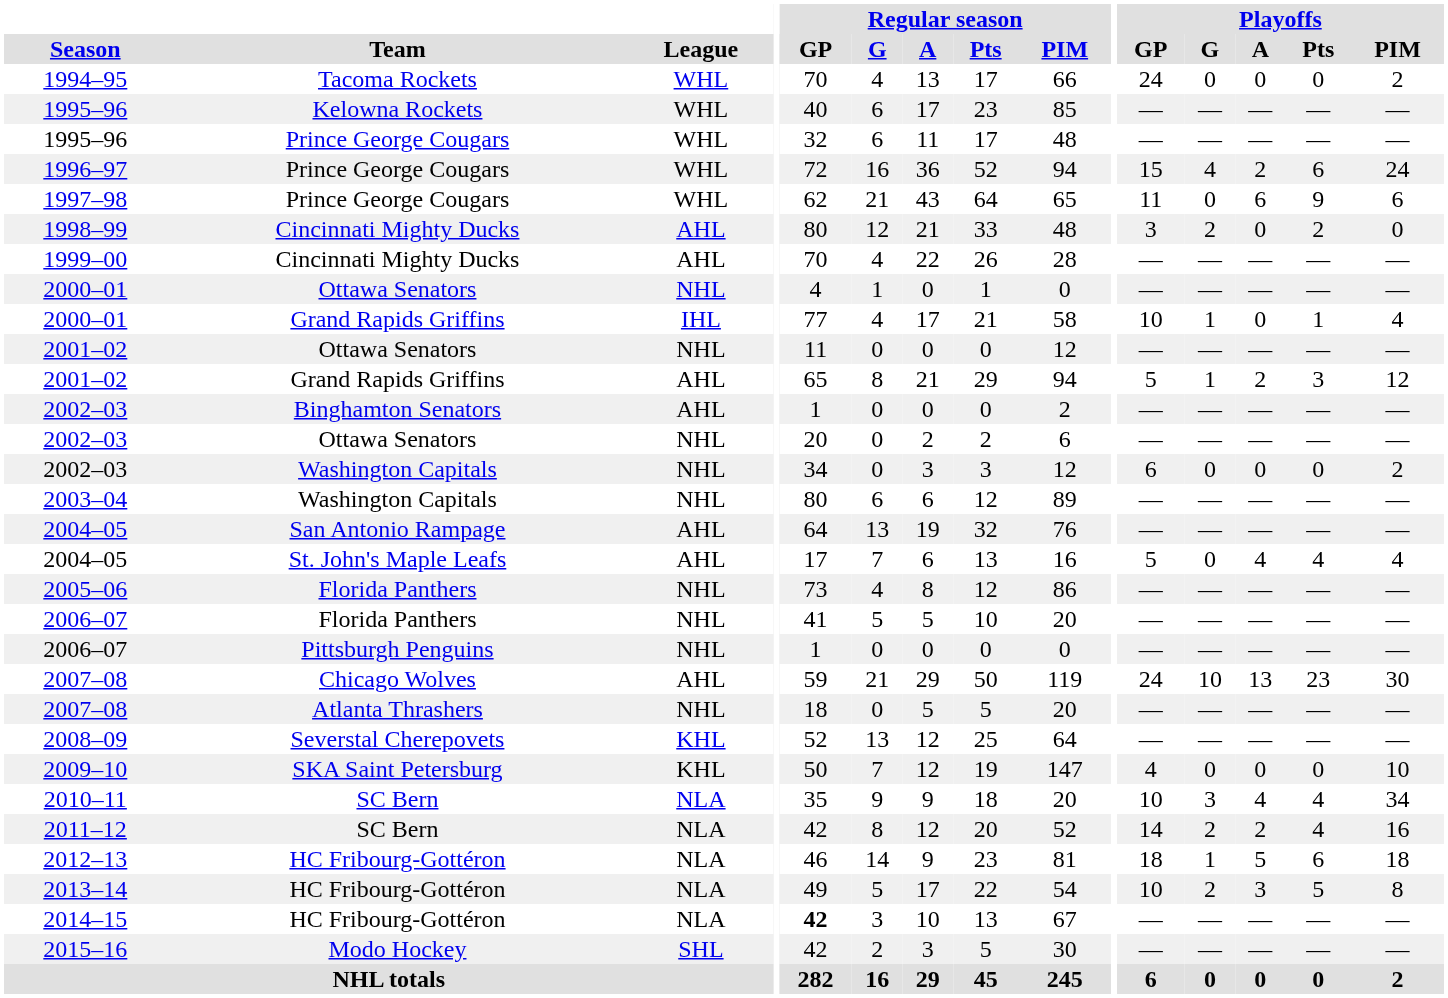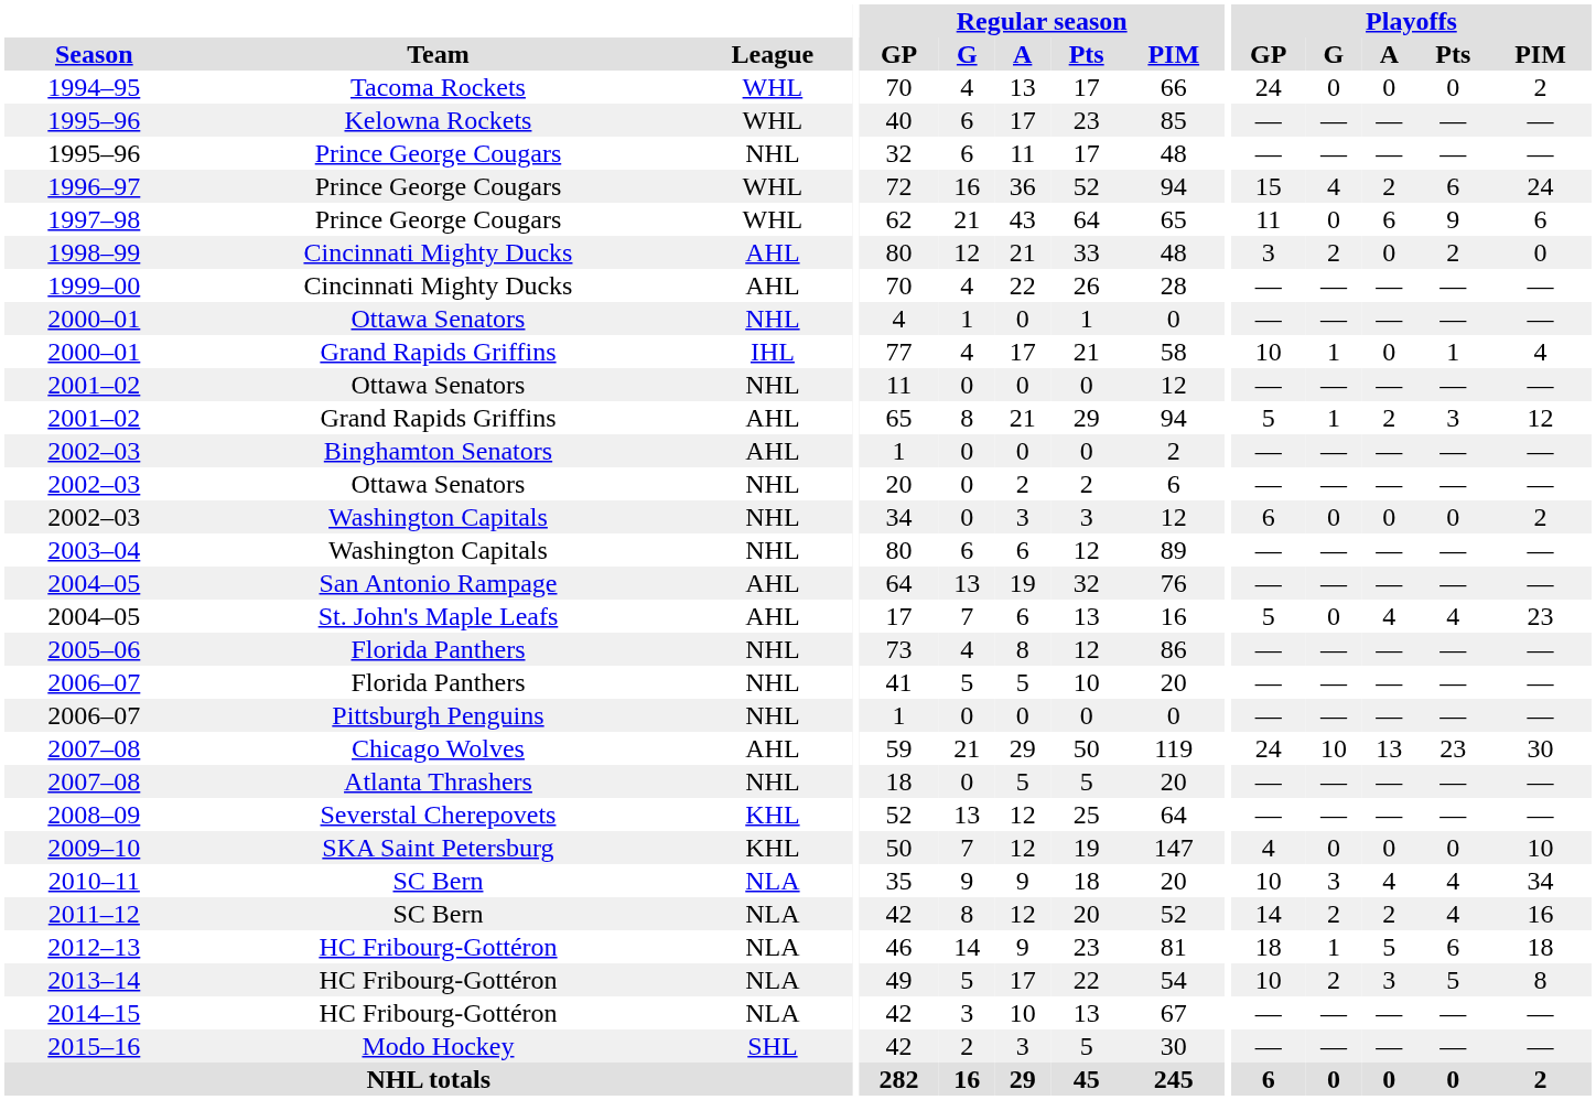 <table border="0" cellpadding="1" cellspacing="0" style="text-align:center; width:60em">
 <tr bgcolor="#e0e0e0">
 <th colspan="3" bgcolor="#ffffff"></th>
 <th rowspan="99" bgcolor="#ffffff"></th>
 <th colspan="5"><a href='#'>Regular season</a></th>
 <th rowspan="99" bgcolor="#ffffff"></th>
 <th colspan="5"><a href='#'>Playoffs</a></th>
 </tr>
 <tr bgcolor="#e0e0e0">
 <th><a href='#'>Season</a></th>
 <th>Team</th>
 <th>League</th>
 <th>GP</th>
 <th><a href='#'>G</a></th>
 <th><a href='#'>A</a></th>
 <th><a href='#'>Pts</a></th>
 <th><a href='#'>PIM</a></th>
 <th>GP</th>
 <th>G</th>
 <th>A</th>
 <th>Pts</th>
 <th>PIM</th>
 </tr>
 <tr>
 <td><a href='#'>1994–95</a></td>
 <td><a href='#'>Tacoma Rockets</a></td>
 <td><a href='#'>WHL</a></td>
 <td>70</td>
 <td>4</td>
 <td>13</td>
 <td>17</td>
 <td>66</td>
 <td>24</td>
 <td>0</td>
 <td>0</td>
 <td>0</td>
 <td>2</td>
 </tr>
 <tr bgcolor="#f0f0f0">
 <td><a href='#'>1995–96</a></td>
 <td><a href='#'>Kelowna Rockets</a></td>
 <td>WHL</td>
 <td>40</td>
 <td>6</td>
 <td>17</td>
 <td>23</td>
 <td>85</td>
 <td>—</td>
 <td>—</td>
 <td>—</td>
 <td>—</td>
 <td>—</td>
 </tr>
 <tr>
 <td>1995–96</td>
 <td><a href='#'>Prince George Cougars</a></td>
-<td>WHL</td>
+<td>NHL</td>
 <td>32</td>
 <td>6</td>
 <td>11</td>
 <td>17</td>
 <td>48</td>
 <td>—</td>
 <td>—</td>
 <td>—</td>
 <td>—</td>
 <td>—</td>
 </tr>
 <tr bgcolor="#f0f0f0">
 <td><a href='#'>1996–97</a></td>
 <td>Prince George Cougars</td>
 <td>WHL</td>
 <td>72</td>
 <td>16</td>
 <td>36</td>
 <td>52</td>
 <td>94</td>
 <td>15</td>
 <td>4</td>
 <td>2</td>
 <td>6</td>
 <td>24</td>
 </tr>
 <tr>
 <td><a href='#'>1997–98</a></td>
 <td>Prince George Cougars</td>
 <td>WHL</td>
 <td>62</td>
 <td>21</td>
 <td>43</td>
 <td>64</td>
 <td>65</td>
 <td>11</td>
 <td>0</td>
 <td>6</td>
 <td>9</td>
 <td>6</td>
 </tr>
 <tr bgcolor="#f0f0f0">
 <td><a href='#'>1998–99</a></td>
 <td><a href='#'>Cincinnati Mighty Ducks</a></td>
 <td><a href='#'>AHL</a></td>
 <td>80</td>
 <td>12</td>
 <td>21</td>
 <td>33</td>
 <td>48</td>
 <td>3</td>
 <td>2</td>
 <td>0</td>
 <td>2</td>
 <td>0</td>
 </tr>
 <tr>
 <td><a href='#'>1999–00</a></td>
 <td>Cincinnati Mighty Ducks</td>
 <td>AHL</td>
 <td>70</td>
 <td>4</td>
 <td>22</td>
 <td>26</td>
 <td>28</td>
 <td>—</td>
 <td>—</td>
 <td>—</td>
 <td>—</td>
 <td>—</td>
 </tr>
 <tr bgcolor="#f0f0f0">
 <td><a href='#'>2000–01</a></td>
 <td><a href='#'>Ottawa Senators</a></td>
 <td><a href='#'>NHL</a></td>
 <td>4</td>
 <td>1</td>
 <td>0</td>
 <td>1</td>
 <td>0</td>
 <td>—</td>
 <td>—</td>
 <td>—</td>
 <td>—</td>
 <td>—</td>
 </tr>
 <tr>
 <td><a href='#'>2000–01</a></td>
 <td><a href='#'>Grand Rapids Griffins</a></td>
 <td><a href='#'>IHL</a></td>
 <td>77</td>
 <td>4</td>
 <td>17</td>
 <td>21</td>
 <td>58</td>
 <td>10</td>
 <td>1</td>
 <td>0</td>
 <td>1</td>
 <td>4</td>
 </tr>
 <tr bgcolor="#f0f0f0">
 <td><a href='#'>2001–02</a></td>
 <td>Ottawa Senators</td>
 <td>NHL</td>
 <td>11</td>
 <td>0</td>
 <td>0</td>
 <td>0</td>
 <td>12</td>
 <td>—</td>
 <td>—</td>
 <td>—</td>
 <td>—</td>
 <td>—</td>
 </tr>
 <tr>
 <td><a href='#'>2001–02</a></td>
 <td>Grand Rapids Griffins</td>
 <td>AHL</td>
 <td>65</td>
 <td>8</td>
 <td>21</td>
 <td>29</td>
 <td>94</td>
 <td>5</td>
 <td>1</td>
 <td>2</td>
 <td>3</td>
 <td>12</td>
 </tr>
 <tr bgcolor="#f0f0f0">
 <td><a href='#'>2002–03</a></td>
 <td><a href='#'>Binghamton Senators</a></td>
 <td>AHL</td>
 <td>1</td>
 <td>0</td>
 <td>0</td>
 <td>0</td>
 <td>2</td>
 <td>—</td>
 <td>—</td>
 <td>—</td>
 <td>—</td>
 <td>—</td>
 </tr>
 <tr>
 <td><a href='#'>2002–03</a></td>
 <td>Ottawa Senators</td>
 <td>NHL</td>
 <td>20</td>
 <td>0</td>
 <td>2</td>
 <td>2</td>
 <td>6</td>
 <td>—</td>
 <td>—</td>
 <td>—</td>
 <td>—</td>
 <td>—</td>
 </tr>
 <tr bgcolor="#f0f0f0">
 <td>2002–03</td>
 <td><a href='#'>Washington Capitals</a></td>
 <td>NHL</td>
 <td>34</td>
 <td>0</td>
 <td>3</td>
 <td>3</td>
 <td>12</td>
 <td>6</td>
 <td>0</td>
 <td>0</td>
 <td>0</td>
 <td>2</td>
 </tr>
 <tr>
 <td><a href='#'>2003–04</a></td>
 <td>Washington Capitals</td>
 <td>NHL</td>
 <td>80</td>
 <td>6</td>
 <td>6</td>
 <td>12</td>
 <td>89</td>
 <td>—</td>
 <td>—</td>
 <td>—</td>
 <td>—</td>
 <td>—</td>
 </tr>
 <tr bgcolor="#f0f0f0">
 <td><a href='#'>2004–05</a></td>
 <td><a href='#'>San Antonio Rampage</a></td>
 <td>AHL</td>
 <td>64</td>
 <td>13</td>
 <td>19</td>
 <td>32</td>
 <td>76</td>
 <td>—</td>
 <td>—</td>
 <td>—</td>
 <td>—</td>
 <td>—</td>
 </tr>
 <tr>
 <td>2004–05</td>
 <td><a href='#'>St. John's Maple Leafs</a></td>
 <td>AHL</td>
 <td>17</td>
 <td>7</td>
 <td>6</td>
 <td>13</td>
 <td>16</td>
 <td>5</td>
 <td>0</td>
 <td>4</td>
 <td>4</td>
-<td>4</td>
+<td>23</td>
 </tr>
 <tr bgcolor="#f0f0f0">
 <td><a href='#'>2005–06</a></td>
 <td><a href='#'>Florida Panthers</a></td>
 <td>NHL</td>
 <td>73</td>
 <td>4</td>
 <td>8</td>
 <td>12</td>
 <td>86</td>
 <td>—</td>
 <td>—</td>
 <td>—</td>
 <td>—</td>
 <td>—</td>
 </tr>
 <tr>
 <td><a href='#'>2006–07</a></td>
 <td>Florida Panthers</td>
 <td>NHL</td>
 <td>41</td>
 <td>5</td>
 <td>5</td>
 <td>10</td>
 <td>20</td>
 <td>—</td>
 <td>—</td>
 <td>—</td>
 <td>—</td>
 <td>—</td>
 </tr>
 <tr bgcolor="#f0f0f0">
 <td>2006–07</td>
 <td><a href='#'>Pittsburgh Penguins</a></td>
 <td>NHL</td>
 <td>1</td>
 <td>0</td>
 <td>0</td>
 <td>0</td>
 <td>0</td>
 <td>—</td>
 <td>—</td>
 <td>—</td>
 <td>—</td>
 <td>—</td>
 </tr>
 <tr>
 <td><a href='#'>2007–08</a></td>
 <td><a href='#'>Chicago Wolves</a></td>
 <td>AHL</td>
 <td>59</td>
 <td>21</td>
 <td>29</td>
 <td>50</td>
 <td>119</td>
 <td>24</td>
 <td>10</td>
 <td>13</td>
 <td>23</td>
 <td>30</td>
 </tr>
 <tr bgcolor="#f0f0f0">
 <td><a href='#'>2007–08</a></td>
 <td><a href='#'>Atlanta Thrashers</a></td>
 <td>NHL</td>
 <td>18</td>
 <td>0</td>
 <td>5</td>
 <td>5</td>
 <td>20</td>
 <td>—</td>
 <td>—</td>
 <td>—</td>
 <td>—</td>
 <td>—</td>
 </tr>
 <tr>
 <td><a href='#'>2008–09</a></td>
 <td><a href='#'>Severstal Cherepovets</a></td>
 <td><a href='#'>KHL</a></td>
 <td>52</td>
 <td>13</td>
 <td>12</td>
 <td>25</td>
 <td>64</td>
 <td>—</td>
 <td>—</td>
 <td>—</td>
 <td>—</td>
 <td>—</td>
 </tr>
 <tr bgcolor="#f0f0f0">
 <td><a href='#'>2009–10</a></td>
 <td><a href='#'>SKA Saint Petersburg</a></td>
 <td>KHL</td>
 <td>50</td>
 <td>7</td>
 <td>12</td>
 <td>19</td>
 <td>147</td>
 <td>4</td>
 <td>0</td>
 <td>0</td>
 <td>0</td>
 <td>10</td>
 </tr>
 <tr>
 <td><a href='#'>2010–11</a></td>
 <td><a href='#'>SC Bern</a></td>
 <td><a href='#'>NLA</a></td>
 <td>35</td>
 <td>9</td>
 <td>9</td>
 <td>18</td>
 <td>20</td>
 <td>10</td>
 <td>3</td>
 <td>4</td>
 <td>4</td>
 <td>34</td>
 </tr>
 <tr bgcolor="#f0f0f0">
 <td><a href='#'>2011–12</a></td>
 <td>SC Bern</td>
 <td>NLA</td>
 <td>42</td>
 <td>8</td>
 <td>12</td>
 <td>20</td>
 <td>52</td>
 <td>14</td>
 <td>2</td>
 <td>2</td>
 <td>4</td>
 <td>16</td>
 </tr>
 <tr>
 <td><a href='#'>2012–13</a></td>
 <td><a href='#'>HC Fribourg-Gottéron</a></td>
 <td>NLA</td>
 <td>46</td>
 <td>14</td>
 <td>9</td>
 <td>23</td>
 <td>81</td>
 <td>18</td>
 <td>1</td>
 <td>5</td>
 <td>6</td>
 <td>18</td>
 </tr>
 <tr bgcolor="#f0f0f0">
 <td><a href='#'>2013–14</a></td>
 <td>HC Fribourg-Gottéron</td>
 <td>NLA</td>
 <td>49</td>
 <td>5</td>
 <td>17</td>
 <td>22</td>
 <td>54</td>
 <td>10</td>
 <td>2</td>
 <td>3</td>
 <td>5</td>
 <td>8</td>
 </tr>
 <tr>
 <td><a href='#'>2014–15</a></td>
 <td>HC Fribourg-Gottéron</td>
 <td>NLA</td>
-<td><strong>42</strong></td>
+<td>42</td>
 <td>3</td>
 <td>10</td>
 <td>13</td>
 <td>67</td>
 <td>—</td>
 <td>—</td>
 <td>—</td>
 <td>—</td>
 <td>—</td>
 </tr>
 <tr bgcolor="#f0f0f0">
 <td><a href='#'>2015–16</a></td>
 <td><a href='#'>Modo Hockey</a></td>
 <td><a href='#'>SHL</a></td>
 <td>42</td>
 <td>2</td>
 <td>3</td>
 <td>5</td>
 <td>30</td>
 <td>—</td>
 <td>—</td>
 <td>—</td>
 <td>—</td>
 <td>—</td>
 </tr>
 <tr bgcolor="#e0e0e0">
 <th colspan="3">NHL totals</th>
 <th>282</th>
 <th>16</th>
 <th>29</th>
 <th>45</th>
 <th>245</th>
 <th>6</th>
 <th>0</th>
 <th>0</th>
 <th>0</th>
 <th>2</th>
 </tr>
 </table>
